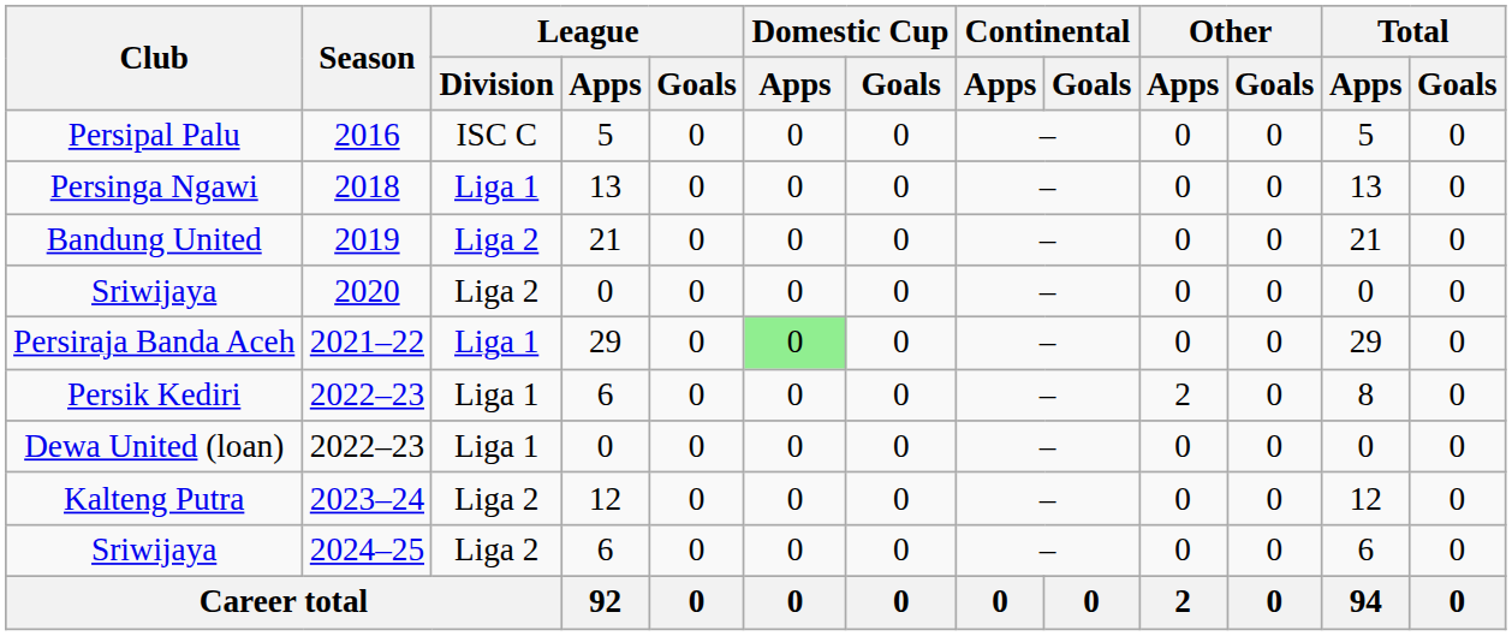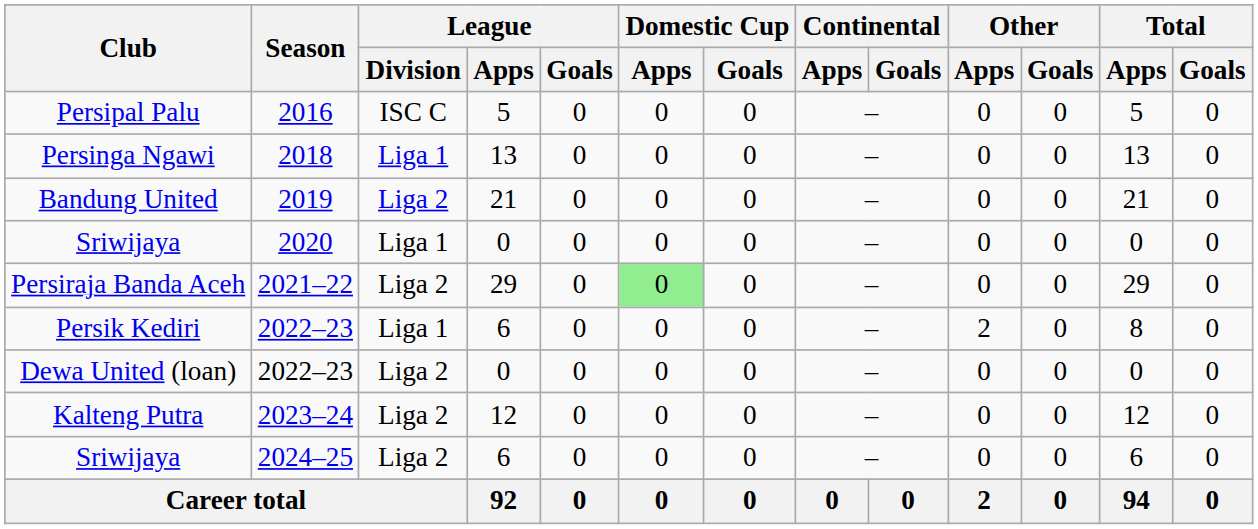 <table class="wikitable" style="text-align: center">
 <tr>
 <th rowspan="2">Club</th>
 <th rowspan="2">Season</th>
 <th colspan="3">League</th>
 <th colspan="2">Domestic Cup</th>
 <th colspan="2">Continental</th>
 <th colspan="2">Other</th>
 <th colspan="2">Total</th>
 </tr>
 <tr>
 <th>Division</th>
 <th>Apps</th>
 <th>Goals</th>
 <th>Apps</th>
 <th>Goals</th>
 <th>Apps</th>
 <th>Goals</th>
 <th>Apps</th>
 <th>Goals</th>
 <th>Apps</th>
 <th>Goals</th>
 </tr>
 <tr>
 <td rowspan="1"><a href='#'>Persipal Palu</a></td>
 <td><a href='#'>2016</a></td>
 <td rowspan="1" valign="center">ISC C</td>
 <td>5</td>
 <td>0</td>
 <td>0</td>
 <td>0</td>
 <td colspan="2">–</td>
 <td>0</td>
 <td>0</td>
 <td>5</td>
 <td>0</td>
 </tr>
 <tr>
 <td rowspan="1"><a href='#'>Persinga Ngawi</a></td>
 <td><a href='#'>2018</a></td>
 <td rowspan="1" valign="center"><a href='#'>Liga 1</a></td>
 <td>13</td>
 <td>0</td>
 <td>0</td>
 <td>0</td>
 <td colspan="2">–</td>
 <td>0</td>
 <td>0</td>
 <td>13</td>
 <td>0</td>
 </tr>
 <tr>
 <td rowspan="1"><a href='#'>Bandung United</a></td>
 <td><a href='#'>2019</a></td>
 <td rowspan="1" valign="center"><a href='#'>Liga 2</a></td>
 <td>21</td>
 <td>0</td>
 <td>0</td>
 <td>0</td>
 <td colspan="2">–</td>
 <td>0</td>
 <td>0</td>
 <td>21</td>
 <td>0</td>
 </tr>
 <tr>
 <td rowspan="1"><a href='#'>Sriwijaya</a></td>
 <td><a href='#'>2020</a></td>
-<td rowspan="1" valign="center">Liga 2</td>
+<td rowspan="1">Liga 1</td>
 <td>0</td>
 <td>0</td>
 <td>0</td>
 <td>0</td>
 <td colspan="2">–</td>
 <td>0</td>
 <td>0</td>
 <td>0</td>
 <td>0</td>
 </tr>
 <tr>
 <td rowspan="1"><a href='#'>Persiraja Banda Aceh</a></td>
 <td><a href='#'>2021–22</a></td>
-<td rowspan="1" valign="center"><a href='#'>Liga 1</a></td>
+<td rowspan="1">Liga 2</td>
 <td>29</td>
 <td>0</td>
 <td style="background: lightgreen;">0</td>
 <td>0</td>
 <td colspan="2">–</td>
 <td>0</td>
 <td>0</td>
 <td>29</td>
 <td>0</td>
 </tr>
 <tr>
 <td rowspan="1"><a href='#'>Persik Kediri</a></td>
 <td><a href='#'>2022–23</a></td>
 <td rowspan="1">Liga 1</td>
 <td>6</td>
 <td>0</td>
 <td>0</td>
 <td>0</td>
 <td colspan="2">–</td>
 <td>2</td>
 <td>0</td>
 <td>8</td>
 <td>0</td>
 </tr>
 <tr>
 <td rowspan="1"><a href='#'>Dewa United</a> (loan)</td>
 <td>2022–23</td>
-<td rowspan="1">Liga 1</td>
+<td rowspan="1" valign="center">Liga 2</td>
 <td>0</td>
 <td>0</td>
 <td>0</td>
 <td>0</td>
 <td colspan="2">–</td>
 <td>0</td>
 <td>0</td>
 <td>0</td>
 <td>0</td>
 </tr>
 <tr>
 <td rowspan="1"><a href='#'>Kalteng Putra</a></td>
 <td><a href='#'>2023–24</a></td>
 <td rowspan="1">Liga 2</td>
 <td>12</td>
 <td>0</td>
 <td>0</td>
 <td>0</td>
 <td colspan="2">–</td>
 <td>0</td>
 <td>0</td>
 <td>12</td>
 <td>0</td>
 </tr>
 <tr>
 <td rowspan="1"><a href='#'>Sriwijaya</a></td>
 <td><a href='#'>2024–25</a></td>
 <td rowspan="1">Liga 2</td>
 <td>6</td>
 <td>0</td>
 <td>0</td>
 <td>0</td>
 <td colspan="2">–</td>
 <td>0</td>
 <td>0</td>
 <td>6</td>
 <td>0</td>
 </tr>
 <tr>
 <th colspan=3>Career total</th>
 <th>92</th>
 <th>0</th>
 <th>0</th>
 <th>0</th>
 <th>0</th>
 <th>0</th>
 <th>2</th>
 <th>0</th>
 <th>94</th>
 <th>0</th>
 </tr>
 </table>
